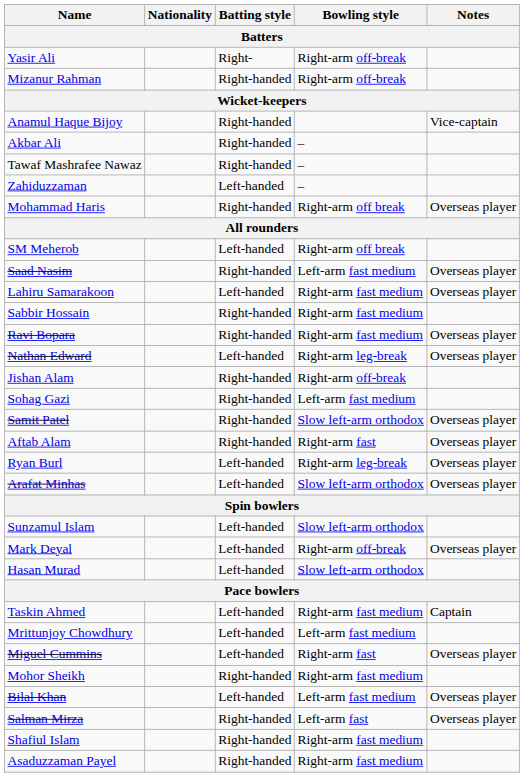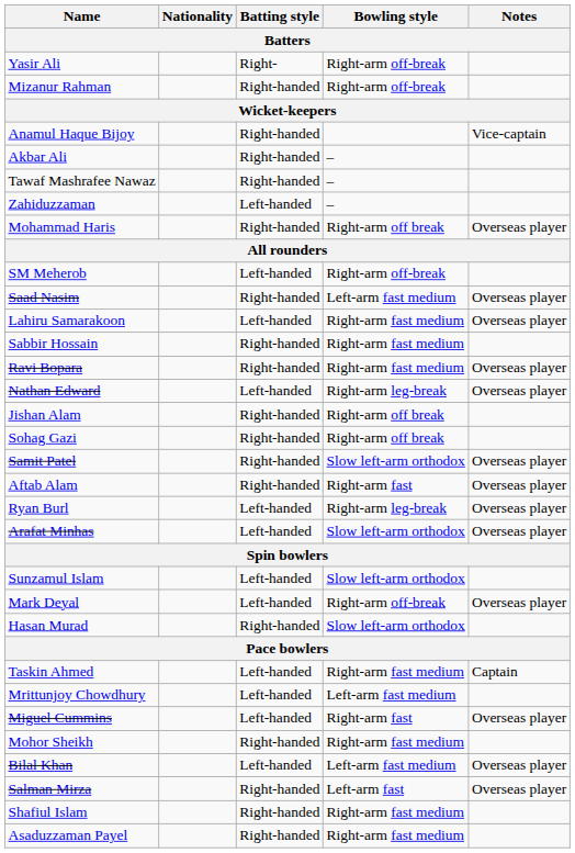 <table class="wikitable">
 <tr>
 <th>Name</th>
 <th>Nationality</th>
 <th>Batting style</th>
 <th>Bowling style</th>
 <th>Notes</th>
 </tr>
 <tr>
 <th colspan="5">Batters</th>
 </tr>
 <tr>
 <td><a href='#'>Yasir Ali</a></td>
 <td></td>
 <td>Right-</td>
 <td>Right-arm <a href='#'>off-break</a></td>
 <td></td>
 </tr>
 <tr>
 <td><a href='#'>Mizanur Rahman</a></td>
 <td></td>
 <td>Right-handed</td>
 <td>Right-arm <a href='#'>off-break</a></td>
 <td></td>
 </tr>
 <tr>
 <th colspan="5">Wicket-keepers</th>
 </tr>
 <tr>
 <td><a href='#'>Anamul Haque Bijoy</a></td>
 <td></td>
 <td>Right-handed</td>
 <td></td>
 <td>Vice-captain</td>
 </tr>
 <tr>
 <td><a href='#'>Akbar Ali</a></td>
 <td></td>
 <td>Right-handed</td>
 <td>–</td>
 <td></td>
 </tr>
 <tr>
 <td>Tawaf Mashrafee Nawaz</td>
 <td></td>
 <td>Right-handed</td>
 <td>–</td>
 <td></td>
 </tr>
 <tr>
 <td><a href='#'>Zahiduzzaman</a></td>
 <td></td>
 <td>Left-handed</td>
 <td>–</td>
 <td></td>
 </tr>
 <tr>
 <td><a href='#'>Mohammad Haris</a></td>
 <td></td>
 <td>Right-handed</td>
 <td>Right-arm <a href='#'>off break</a></td>
 <td>Overseas player</td>
 </tr>
 <tr>
 <th colspan="5">All rounders</th>
 </tr>
 <tr>
 <td><a href='#'>SM Meherob</a></td>
 <td></td>
 <td>Left-handed</td>
-<td>Right-arm <a href='#'>off break</a></td>
+<td>Right-arm <a href='#'>off-break</a></td>
 <td></td>
 </tr>
 <tr>
 <td><s><a href='#'>Saad Nasim</a></s></td>
 <td></td>
 <td>Right-handed</td>
 <td>Left-arm <a href='#'>fast medium</a></td>
 <td>Overseas player</td>
 </tr>
 <tr>
 <td><a href='#'>Lahiru Samarakoon</a></td>
 <td></td>
 <td>Left-handed</td>
 <td>Right-arm <a href='#'>fast medium</a></td>
 <td>Overseas player</td>
 </tr>
 <tr>
 <td><a href='#'>Sabbir Hossain</a></td>
 <td></td>
 <td>Right-handed</td>
 <td>Right-arm <a href='#'>fast medium</a></td>
 <td></td>
 </tr>
 <tr>
 <td><s><a href='#'>Ravi Bopara</a></s></td>
 <td></td>
 <td>Right-handed</td>
 <td>Right-arm <a href='#'>fast medium</a></td>
 <td>Overseas player</td>
 </tr>
 <tr>
 <td><s><a href='#'>Nathan Edward</a></s></td>
 <td></td>
 <td>Left-handed</td>
 <td>Right-arm <a href='#'>leg-break</a></td>
 <td>Overseas player</td>
 </tr>
 <tr>
 <td><a href='#'>Jishan Alam</a></td>
 <td></td>
 <td>Right-handed</td>
-<td>Right-arm <a href='#'>off-break</a></td>
+<td>Right-arm <a href='#'>off break</a></td>
 <td></td>
 </tr>
 <tr>
 <td><a href='#'>Sohag Gazi</a></td>
 <td></td>
 <td>Right-handed</td>
-<td>Left-arm <a href='#'>fast medium</a></td>
+<td>Right-arm <a href='#'>off break</a></td>
 <td></td>
 </tr>
 <tr>
 <td><s><a href='#'>Samit Patel</a></s></td>
 <td></td>
 <td>Right-handed</td>
 <td><a href='#'>Slow left-arm orthodox</a></td>
 <td>Overseas player</td>
 </tr>
 <tr>
 <td><a href='#'>Aftab Alam</a></td>
 <td></td>
 <td>Right-handed</td>
 <td>Right-arm <a href='#'>fast</a></td>
 <td>Overseas player</td>
 </tr>
 <tr>
 <td><a href='#'>Ryan Burl</a></td>
 <td></td>
 <td>Left-handed</td>
 <td>Right-arm <a href='#'>leg-break</a></td>
 <td>Overseas player</td>
 </tr>
 <tr>
 <td><s><a href='#'>Arafat Minhas</a></s></td>
 <td></td>
 <td>Left-handed</td>
 <td><a href='#'>Slow left-arm orthodox</a></td>
 <td>Overseas player</td>
 </tr>
 <tr>
 <th colspan="5">Spin bowlers</th>
 </tr>
 <tr>
 <td><a href='#'>Sunzamul Islam</a></td>
 <td></td>
 <td>Left-handed</td>
 <td><a href='#'>Slow left-arm orthodox</a></td>
 <td></td>
 </tr>
 <tr>
 <td><a href='#'>Mark Deyal</a></td>
 <td></td>
 <td>Left-handed</td>
 <td>Right-arm <a href='#'>off-break</a></td>
 <td>Overseas player</td>
 </tr>
 <tr>
 <td><a href='#'>Hasan Murad</a></td>
 <td></td>
-<td>Left-handed</td>
+<td>Right-handed</td>
 <td><a href='#'>Slow left-arm orthodox</a></td>
 <td></td>
 </tr>
 <tr>
 <th colspan="5">Pace bowlers</th>
 </tr>
 <tr>
 <td><a href='#'>Taskin Ahmed</a></td>
 <td></td>
 <td>Left-handed</td>
 <td>Right-arm <a href='#'>fast medium</a></td>
 <td>Captain</td>
 </tr>
 <tr>
 <td><a href='#'>Mrittunjoy Chowdhury</a></td>
 <td></td>
 <td>Left-handed</td>
 <td>Left-arm <a href='#'>fast medium</a></td>
 <td></td>
 </tr>
 <tr>
 <td><s><a href='#'>Miguel Cummins</a></s></td>
 <td></td>
 <td>Left-handed</td>
 <td>Right-arm <a href='#'>fast</a></td>
 <td>Overseas player</td>
 </tr>
 <tr>
 <td><a href='#'>Mohor Sheikh</a></td>
 <td></td>
 <td>Right-handed</td>
 <td>Right-arm <a href='#'>fast medium</a></td>
 <td></td>
 </tr>
 <tr>
 <td><s><a href='#'>Bilal Khan</a></s></td>
 <td></td>
 <td>Left-handed</td>
 <td>Left-arm <a href='#'>fast medium</a></td>
 <td>Overseas player</td>
 </tr>
 <tr>
 <td><s><a href='#'>Salman Mirza</a></s></td>
 <td></td>
 <td>Right-handed</td>
 <td>Left-arm <a href='#'>fast</a></td>
 <td>Overseas player</td>
 </tr>
 <tr>
 <td><a href='#'>Shafiul Islam</a></td>
 <td></td>
 <td>Right-handed</td>
 <td>Right-arm <a href='#'>fast medium</a></td>
 <td></td>
 </tr>
 <tr>
 <td><a href='#'>Asaduzzaman Payel</a></td>
 <td></td>
 <td>Right-handed</td>
 <td>Right-arm <a href='#'>fast medium</a></td>
 <td></td>
 </tr>
 </table>
